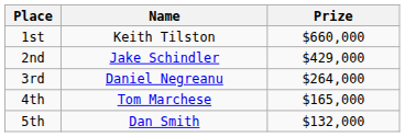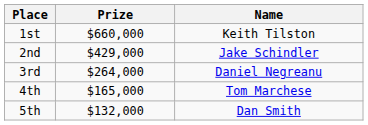 <table class="wikitable">
 <tr>
 <th width="50">Place</th>
+<th width="125">Prize</th>
 <th width="200">Name</th>
-<th width="125">Prize</th>
 </tr>
 <tr>
 <td align = "center">1st</td>
+<td align = "center">$660,000</td>
 <td align = "center">Keith Tilston</td>
-<td align = "center">$660,000</td>
 </tr>
 <tr>
 <td align = "center">2nd</td>
+<td align = "center">$429,000</td>
 <td align = "center"><a href='#'>Jake Schindler</a></td>
-<td align = "center">$429,000</td>
 </tr>
 <tr>
 <td align = "center">3rd</td>
+<td align = "center">$264,000</td>
 <td align = "center"><a href='#'>Daniel Negreanu</a></td>
-<td align = "center">$264,000</td>
 </tr>
 <tr>
 <td align = "center">4th</td>
+<td align = "center">$165,000</td>
 <td align = "center"><a href='#'>Tom Marchese</a></td>
-<td align = "center">$165,000</td>
 </tr>
 <tr>
 <td align = "center">5th</td>
+<td align = "center">$132,000</td>
 <td align = "center"><a href='#'>Dan Smith</a></td>
-<td align = "center">$132,000</td>
 </tr>
 </table>
